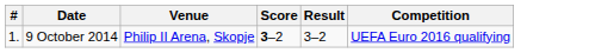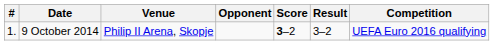 <table class="wikitable">
 <tr>
 <th>#</th>
 <th>Date</th>
 <th>Venue</th>
+<th>Opponent</th>
 <th>Score</th>
 <th>Result</th>
 <th>Competition</th>
 </tr>
 <tr>
 <td>1.</td>
 <td>9 October 2014</td>
 <td><a href='#'>Philip II Arena</a>, <a href='#'>Skopje</a></td>
+<td></td>
 <td><strong>3</strong>–2</td>
 <td>3–2</td>
 <td><a href='#'>UEFA Euro 2016 qualifying</a></td>
 </tr>
 </table>
